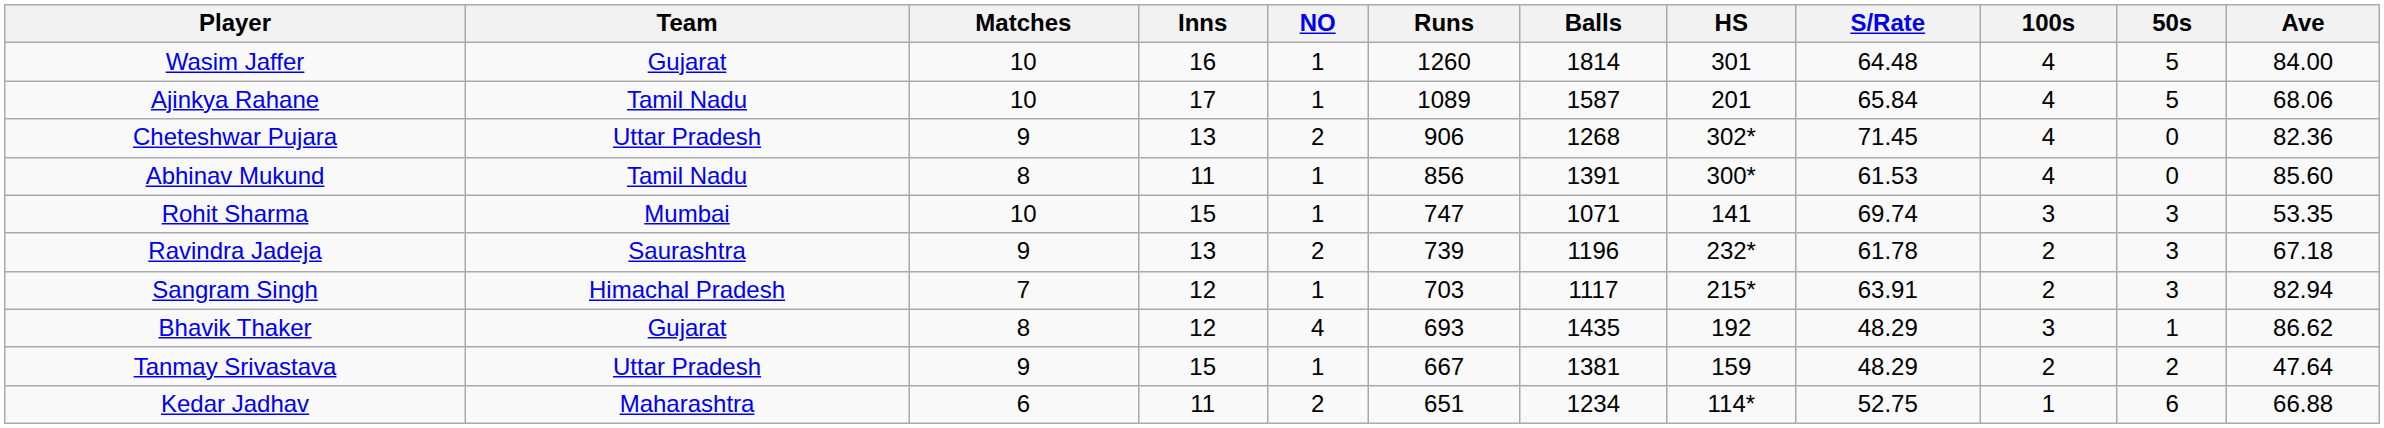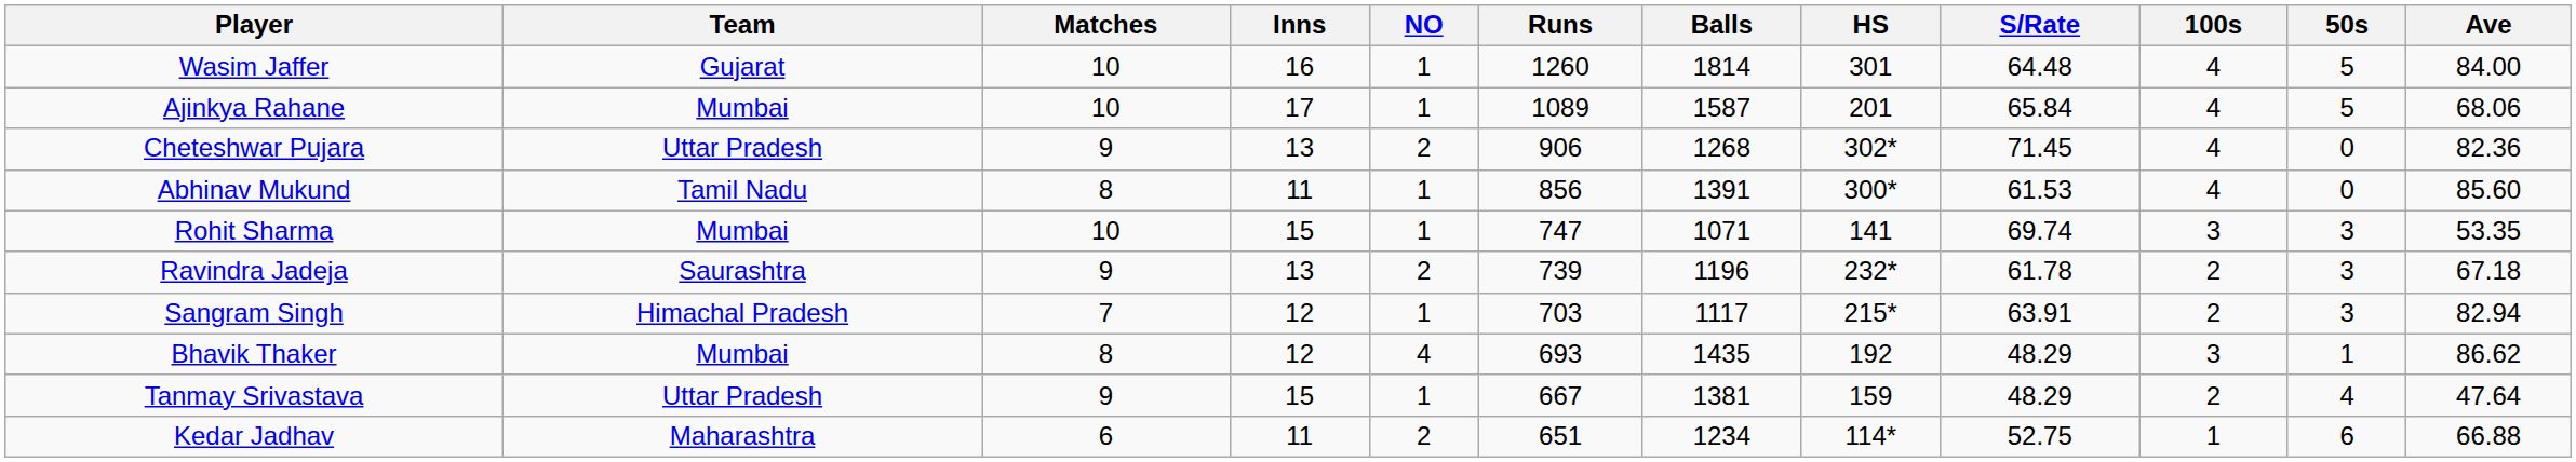 <table class="wikitable sortable" width=100%>
 <tr align="center">
 <th class="unsortable">Player</th>
 <th class="unsortable">Team</th>
 <th class="unsortable">Matches</th>
 <th class="unsortable">Inns</th>
 <th class="unsortable"><a href='#'>NO</a></th>
 <th>Runs</th>
 <th class="unsortable">Balls</th>
 <th>HS</th>
 <th><a href='#'>S/Rate</a></th>
 <th>100s</th>
 <th>50s</th>
 <th>Ave</th>
 </tr>
 <tr align="center">
 <td><a href='#'>Wasim Jaffer</a></td>
 <td><a href='#'>Gujarat</a></td>
 <td>10</td>
 <td>16</td>
 <td>1</td>
 <td>1260</td>
 <td>1814</td>
 <td>301</td>
 <td>64.48</td>
 <td>4</td>
 <td>5</td>
 <td>84.00</td>
 </tr>
 <tr align="center">
 <td><a href='#'>Ajinkya Rahane</a></td>
-<td><a href='#'>Tamil Nadu</a></td>
+<td><a href='#'>Mumbai</a></td>
 <td>10</td>
 <td>17</td>
 <td>1</td>
 <td>1089</td>
 <td>1587</td>
 <td>201</td>
 <td>65.84</td>
 <td>4</td>
 <td>5</td>
 <td>68.06</td>
 </tr>
 <tr align="center">
 <td><a href='#'>Cheteshwar Pujara</a></td>
 <td><a href='#'>Uttar Pradesh</a></td>
 <td>9</td>
 <td>13</td>
 <td>2</td>
 <td>906</td>
 <td>1268</td>
 <td>302*</td>
 <td>71.45</td>
 <td>4</td>
 <td>0</td>
 <td>82.36</td>
 </tr>
 <tr align="center">
 <td><a href='#'>Abhinav Mukund</a></td>
 <td><a href='#'>Tamil Nadu</a></td>
 <td>8</td>
 <td>11</td>
 <td>1</td>
 <td>856</td>
 <td>1391</td>
 <td>300*</td>
 <td>61.53</td>
 <td>4</td>
 <td>0</td>
 <td>85.60</td>
 </tr>
 <tr align="center">
 <td><a href='#'>Rohit Sharma</a></td>
 <td><a href='#'>Mumbai</a></td>
 <td>10</td>
 <td>15</td>
 <td>1</td>
 <td>747</td>
 <td>1071</td>
 <td>141</td>
 <td>69.74</td>
 <td>3</td>
 <td>3</td>
 <td>53.35</td>
 </tr>
 <tr align="center">
 <td><a href='#'>Ravindra Jadeja</a></td>
 <td><a href='#'>Saurashtra</a></td>
 <td>9</td>
 <td>13</td>
 <td>2</td>
 <td>739</td>
 <td>1196</td>
 <td>232*</td>
 <td>61.78</td>
 <td>2</td>
 <td>3</td>
 <td>67.18</td>
 </tr>
 <tr align="center">
 <td><a href='#'>Sangram Singh</a></td>
 <td><a href='#'>Himachal Pradesh</a></td>
 <td>7</td>
 <td>12</td>
 <td>1</td>
 <td>703</td>
 <td>1117</td>
 <td>215*</td>
 <td>63.91</td>
 <td>2</td>
 <td>3</td>
 <td>82.94</td>
 </tr>
 <tr align="center">
 <td><a href='#'>Bhavik Thaker</a></td>
-<td><a href='#'>Gujarat</a></td>
+<td><a href='#'>Mumbai</a></td>
 <td>8</td>
 <td>12</td>
 <td>4</td>
 <td>693</td>
 <td>1435</td>
 <td>192</td>
 <td>48.29</td>
 <td>3</td>
 <td>1</td>
 <td>86.62</td>
 </tr>
 <tr align="center">
 <td><a href='#'>Tanmay Srivastava</a></td>
 <td><a href='#'>Uttar Pradesh</a></td>
 <td>9</td>
 <td>15</td>
 <td>1</td>
 <td>667</td>
 <td>1381</td>
 <td>159</td>
 <td>48.29</td>
 <td>2</td>
-<td>2</td>
+<td>4</td>
 <td>47.64</td>
 </tr>
 <tr align="center">
 <td><a href='#'>Kedar Jadhav</a></td>
 <td><a href='#'>Maharashtra</a></td>
 <td>6</td>
 <td>11</td>
 <td>2</td>
 <td>651</td>
 <td>1234</td>
 <td>114*</td>
 <td>52.75</td>
 <td>1</td>
 <td>6</td>
 <td>66.88</td>
 </tr>
 </table>
